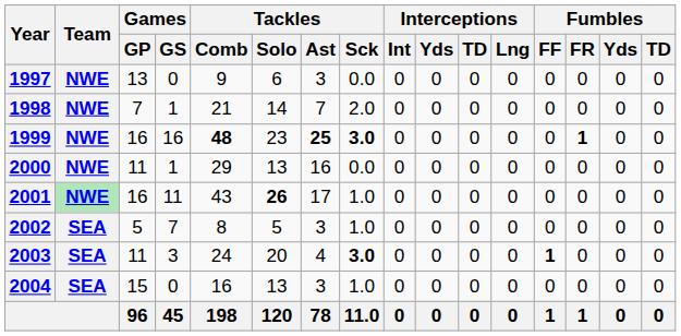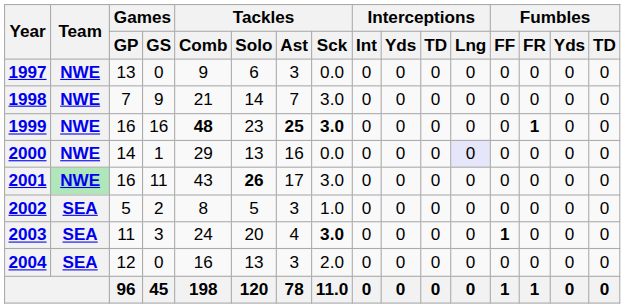 <table class="wikitable" style="text-align:center">
 <tr>
 <th rowspan="2">Year</th>
 <th rowspan="2">Team</th>
 <th colspan="2">Games</th>
 <th colspan="4">Tackles</th>
 <th colspan="4">Interceptions</th>
 <th colspan="4">Fumbles</th>
 </tr>
 <tr>
 <th>GP</th>
 <th>GS</th>
 <th>Comb</th>
 <th>Solo</th>
 <th>Ast</th>
 <th>Sck</th>
 <th>Int</th>
 <th>Yds</th>
 <th>TD</th>
 <th>Lng</th>
 <th>FF</th>
 <th>FR</th>
 <th>Yds</th>
 <th>TD</th>
 </tr>
 <tr>
 <th><a href='#'>1997</a></th>
 <th><a href='#'>NWE</a></th>
 <td>13</td>
 <td>0</td>
 <td>9</td>
 <td>6</td>
 <td>3</td>
 <td>0.0</td>
 <td>0</td>
 <td>0</td>
 <td>0</td>
 <td>0</td>
 <td>0</td>
 <td>0</td>
 <td>0</td>
 <td>0</td>
 </tr>
 <tr>
 <th><a href='#'>1998</a></th>
 <th><a href='#'>NWE</a></th>
 <td>7</td>
-<td>1</td>
+<td>9</td>
 <td>21</td>
 <td>14</td>
 <td>7</td>
-<td>2.0</td>
+<td>3.0</td>
 <td>0</td>
 <td>0</td>
 <td>0</td>
 <td>0</td>
 <td>0</td>
 <td>0</td>
 <td>0</td>
 <td>0</td>
 </tr>
 <tr>
 <th><a href='#'>1999</a></th>
 <th><a href='#'>NWE</a></th>
 <td>16</td>
 <td>16</td>
 <td><strong>48</strong></td>
 <td>23</td>
 <td><strong>25</strong></td>
 <td><strong>3.0</strong></td>
 <td>0</td>
 <td>0</td>
 <td>0</td>
 <td>0</td>
 <td>0</td>
 <td><strong>1</strong></td>
 <td>0</td>
 <td>0</td>
 </tr>
 <tr>
 <th><a href='#'>2000</a></th>
 <th><a href='#'>NWE</a></th>
-<td>11</td>
+<td>14</td>
 <td>1</td>
 <td>29</td>
 <td>13</td>
 <td>16</td>
 <td>0.0</td>
 <td>0</td>
 <td>0</td>
 <td>0</td>
-<td>0</td>
+<td style="background: lavender;">0</td>
 <td>0</td>
 <td>0</td>
 <td>0</td>
 <td>0</td>
 </tr>
 <tr>
 <th><a href='#'>2001</a></th>
 <th style="background:#afe6ba; width:3em;"><a href='#'>NWE</a></th>
 <td>16</td>
 <td>11</td>
 <td>43</td>
 <td><strong>26</strong></td>
 <td>17</td>
-<td>1.0</td>
+<td>3.0</td>
 <td>0</td>
 <td>0</td>
 <td>0</td>
 <td>0</td>
 <td>0</td>
 <td>0</td>
 <td>0</td>
 <td>0</td>
 </tr>
 <tr>
 <th><a href='#'>2002</a></th>
 <th><a href='#'>SEA</a></th>
 <td>5</td>
-<td>7</td>
+<td>2</td>
 <td>8</td>
 <td>5</td>
 <td>3</td>
 <td>1.0</td>
 <td>0</td>
 <td>0</td>
 <td>0</td>
 <td>0</td>
 <td>0</td>
 <td>0</td>
 <td>0</td>
 <td>0</td>
 </tr>
 <tr>
 <th><a href='#'>2003</a></th>
 <th><a href='#'>SEA</a></th>
 <td>11</td>
 <td>3</td>
 <td>24</td>
 <td>20</td>
 <td>4</td>
 <td><strong>3.0</strong></td>
 <td>0</td>
 <td>0</td>
 <td>0</td>
 <td>0</td>
 <td><strong>1</strong></td>
 <td>0</td>
 <td>0</td>
 <td>0</td>
 </tr>
 <tr>
 <th><a href='#'>2004</a></th>
 <th><a href='#'>SEA</a></th>
-<td>15</td>
+<td>12</td>
 <td>0</td>
 <td>16</td>
 <td>13</td>
 <td>3</td>
-<td>1.0</td>
+<td>2.0</td>
 <td>0</td>
 <td>0</td>
 <td>0</td>
 <td>0</td>
 <td>0</td>
 <td>0</td>
 <td>0</td>
 <td>0</td>
 </tr>
 <tr>
 <th colspan="2"></th>
 <th>96</th>
 <th>45</th>
 <th>198</th>
 <th>120</th>
 <th>78</th>
 <th>11.0</th>
 <th>0</th>
 <th>0</th>
 <th>0</th>
 <th>0</th>
 <th>1</th>
 <th>1</th>
 <th>0</th>
 <th>0</th>
 </tr>
 </table>
